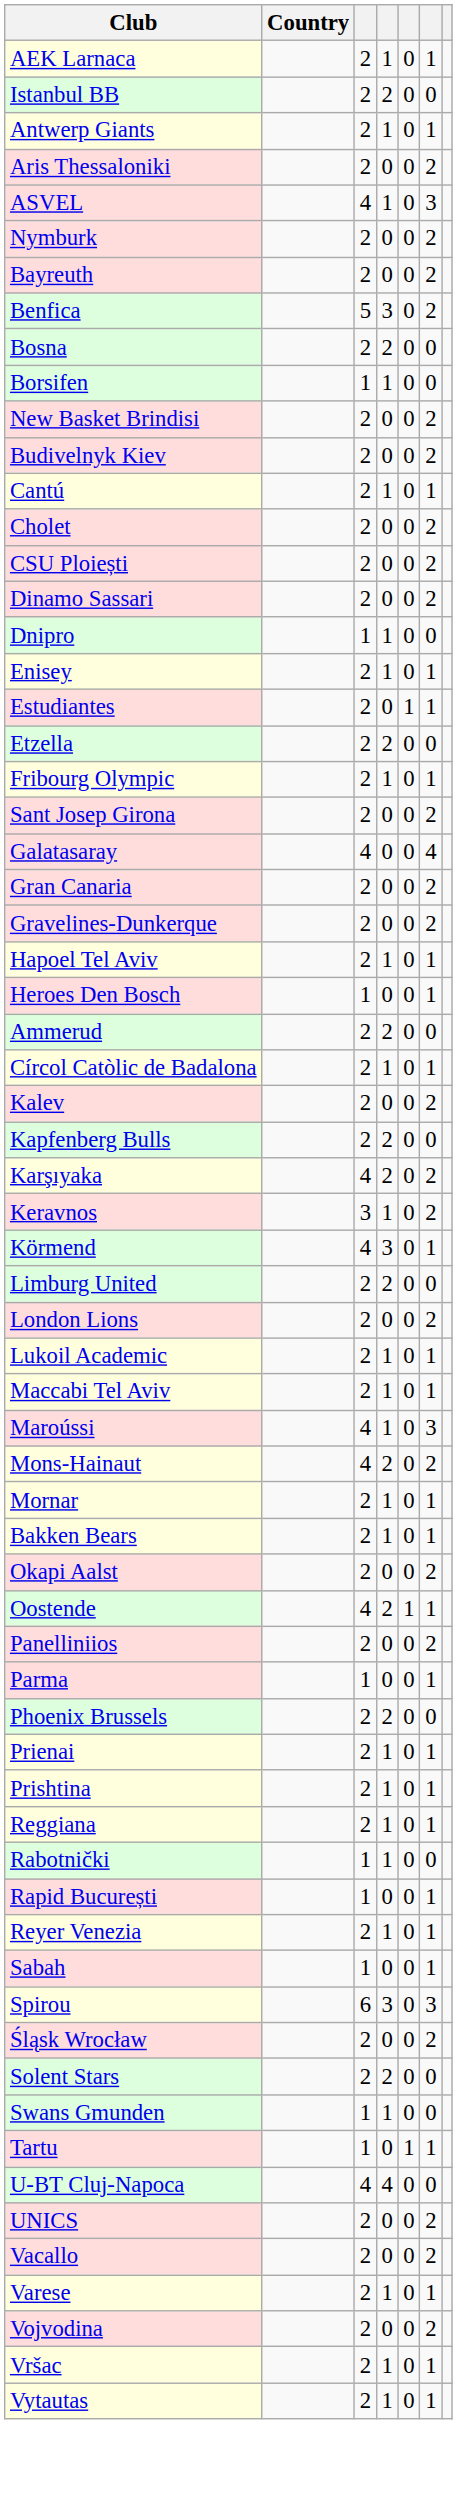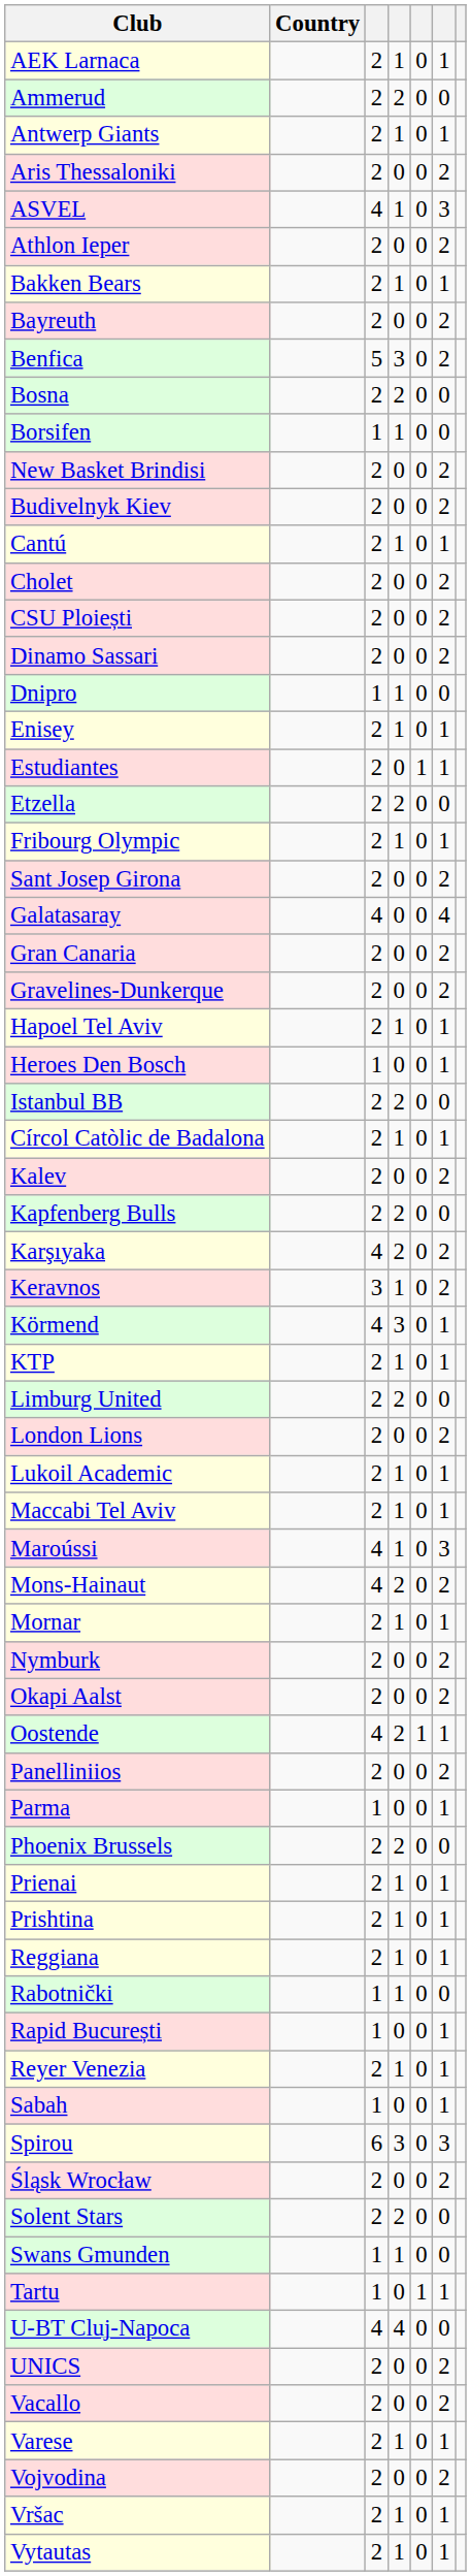 <table class="wikitable sortable" style="text-align:center">
 <tr>
 <th>Club</th>
 <th>Country</th>
 <th></th>
 <th></th>
 <th></th>
 <th></th>
 <th></th>
 </tr>
 <tr>
 <td style="background:#ffd;" align=left><a href='#'>AEK Larnaca</a></td>
 <td align=left></td>
 <td>2</td>
 <td>1</td>
 <td>0</td>
 <td>1</td>
 <td></td>
 </tr>
 <tr>
-<td style="background:#dfd;" align=left><a href='#'>Istanbul BB</a></td>
+<td style="background:#dfd;" align=left><a href='#'>Ammerud</a></td>
 <td align=left></td>
 <td>2</td>
 <td>2</td>
 <td>0</td>
 <td>0</td>
 <td></td>
 </tr>
 <tr>
 <td style="background:#ffd;" align=left><a href='#'>Antwerp Giants</a></td>
 <td align=left></td>
 <td>2</td>
 <td>1</td>
 <td>0</td>
 <td>1</td>
 <td></td>
 </tr>
 <tr>
 <td style="background:#fdd;" align=left><a href='#'>Aris Thessaloniki</a></td>
 <td align=left></td>
 <td>2</td>
 <td>0</td>
 <td>0</td>
 <td>2</td>
 <td></td>
 </tr>
 <tr>
 <td style="background:#fdd;" align=left><a href='#'>ASVEL</a></td>
 <td align=left></td>
 <td>4</td>
 <td>1</td>
 <td>0</td>
 <td>3</td>
 <td></td>
 </tr>
 <tr>
-<td style="background:#fdd;" align=left><a href='#'>Nymburk</a></td>
+<td style="background:#fdd;" align=left><a href='#'>Athlon Ieper</a></td>
 <td align=left></td>
 <td>2</td>
 <td>0</td>
 <td>0</td>
 <td>2</td>
+<td></td>
+</tr>
+<tr>
+<td style="background:#ffd;" align=left><a href='#'>Bakken Bears</a></td>
+<td align=left></td>
+<td>2</td>
+<td>1</td>
+<td>0</td>
+<td>1</td>
 <td></td>
 </tr>
 <tr>
 <td style="background:#fdd;" align=left><a href='#'>Bayreuth</a></td>
 <td align=left></td>
 <td>2</td>
 <td>0</td>
 <td>0</td>
 <td>2</td>
 <td></td>
 </tr>
 <tr>
 <td style="background:#dfd;" align=left><a href='#'>Benfica</a></td>
 <td align=left></td>
 <td>5</td>
 <td>3</td>
 <td>0</td>
 <td>2</td>
 <td></td>
 </tr>
 <tr>
 <td style="background:#dfd;" align=left><a href='#'>Bosna</a></td>
 <td align=left></td>
 <td>2</td>
 <td>2</td>
 <td>0</td>
 <td>0</td>
 <td></td>
 </tr>
 <tr>
 <td style="background:#dfd;" align=left><a href='#'>Borsifen</a></td>
 <td align=left></td>
 <td>1</td>
 <td>1</td>
 <td>0</td>
 <td>0</td>
 <td></td>
 </tr>
 <tr>
 <td style="background:#fdd;" align=left><a href='#'>New Basket Brindisi</a></td>
 <td align=left></td>
 <td>2</td>
 <td>0</td>
 <td>0</td>
 <td>2</td>
 <td></td>
 </tr>
 <tr>
 <td style="background:#fdd;" align=left><a href='#'>Budivelnyk Kiev</a></td>
 <td align=left></td>
 <td>2</td>
 <td>0</td>
 <td>0</td>
 <td>2</td>
 <td></td>
 </tr>
 <tr>
 <td style="background:#ffd;" align=left><a href='#'>Cantú</a></td>
 <td align=left></td>
 <td>2</td>
 <td>1</td>
 <td>0</td>
 <td>1</td>
 <td></td>
 </tr>
 <tr>
 <td style="background:#fdd;" align=left><a href='#'>Cholet</a></td>
 <td align=left></td>
 <td>2</td>
 <td>0</td>
 <td>0</td>
 <td>2</td>
 <td></td>
 </tr>
 <tr>
 <td style="background:#fdd;" align=left><a href='#'>CSU Ploiești</a></td>
 <td align=left></td>
 <td>2</td>
 <td>0</td>
 <td>0</td>
 <td>2</td>
 <td></td>
 </tr>
 <tr>
 <td style="background:#fdd;" align=left><a href='#'>Dinamo Sassari</a></td>
 <td align=left></td>
 <td>2</td>
 <td>0</td>
 <td>0</td>
 <td>2</td>
 <td></td>
 </tr>
 <tr>
 <td style="background:#dfd;" align=left><a href='#'>Dnipro</a></td>
 <td align=left></td>
 <td>1</td>
 <td>1</td>
 <td>0</td>
 <td>0</td>
 <td></td>
 </tr>
 <tr>
 <td style="background:#ffd;" align=left><a href='#'>Enisey</a></td>
 <td align=left></td>
 <td>2</td>
 <td>1</td>
 <td>0</td>
 <td>1</td>
 <td></td>
 </tr>
 <tr>
 <td style="background:#fdd;" align=left><a href='#'>Estudiantes</a></td>
 <td align=left></td>
 <td>2</td>
 <td>0</td>
 <td>1</td>
 <td>1</td>
 <td></td>
 </tr>
 <tr>
 <td style="background:#dfd;" align=left><a href='#'>Etzella</a></td>
 <td align=left></td>
 <td>2</td>
 <td>2</td>
 <td>0</td>
 <td>0</td>
 <td></td>
 </tr>
 <tr>
 <td style="background:#ffd;" align=left><a href='#'>Fribourg Olympic</a></td>
 <td align=left></td>
 <td>2</td>
 <td>1</td>
 <td>0</td>
 <td>1</td>
 <td></td>
 </tr>
 <tr>
 <td style="background:#fdd;" align=left><a href='#'>Sant Josep Girona</a></td>
 <td align=left></td>
 <td>2</td>
 <td>0</td>
 <td>0</td>
 <td>2</td>
 <td></td>
 </tr>
 <tr>
 <td style="background:#fdd;" align=left><a href='#'>Galatasaray</a></td>
 <td align=left></td>
 <td>4</td>
 <td>0</td>
 <td>0</td>
 <td>4</td>
 <td></td>
 </tr>
 <tr>
 <td style="background:#fdd;" align=left><a href='#'>Gran Canaria</a></td>
 <td align=left></td>
 <td>2</td>
 <td>0</td>
 <td>0</td>
 <td>2</td>
 <td></td>
 </tr>
 <tr>
 <td style="background:#fdd;" align=left><a href='#'>Gravelines-Dunkerque</a></td>
 <td align=left></td>
 <td>2</td>
 <td>0</td>
 <td>0</td>
 <td>2</td>
 <td></td>
 </tr>
 <tr>
 <td style="background:#ffd;" align=left><a href='#'>Hapoel Tel Aviv</a></td>
 <td align=left></td>
 <td>2</td>
 <td>1</td>
 <td>0</td>
 <td>1</td>
 <td></td>
 </tr>
 <tr>
 <td style="background:#fdd;" align=left><a href='#'>Heroes Den Bosch</a></td>
 <td align=left></td>
 <td>1</td>
 <td>0</td>
 <td>0</td>
 <td>1</td>
 <td></td>
 </tr>
 <tr>
-<td style="background:#dfd;" align=left><a href='#'>Ammerud</a></td>
+<td style="background:#dfd;" align=left><a href='#'>Istanbul BB</a></td>
 <td align=left></td>
 <td>2</td>
 <td>2</td>
 <td>0</td>
 <td>0</td>
 <td></td>
 </tr>
 <tr>
 <td style="background:#ffd;" align=left><a href='#'>Círcol Catòlic de Badalona</a></td>
 <td align=left></td>
 <td>2</td>
 <td>1</td>
 <td>0</td>
 <td>1</td>
 <td></td>
 </tr>
 <tr>
 <td style="background:#fdd;" align=left><a href='#'>Kalev</a></td>
 <td align=left></td>
 <td>2</td>
 <td>0</td>
 <td>0</td>
 <td>2</td>
 <td></td>
 </tr>
 <tr>
 <td style="background:#dfd;" align=left><a href='#'>Kapfenberg Bulls</a></td>
 <td align=left></td>
 <td>2</td>
 <td>2</td>
 <td>0</td>
 <td>0</td>
 <td></td>
 </tr>
 <tr>
 <td style="background:#ffd;" align=left><a href='#'>Karşıyaka</a></td>
 <td align=left></td>
 <td>4</td>
 <td>2</td>
 <td>0</td>
 <td>2</td>
 <td></td>
 </tr>
 <tr>
 <td style="background:#fdd;" align=left><a href='#'>Keravnos</a></td>
 <td align=left></td>
 <td>3</td>
 <td>1</td>
 <td>0</td>
 <td>2</td>
 <td></td>
 </tr>
 <tr>
 <td style="background:#dfd;" align=left><a href='#'>Körmend</a></td>
 <td align=left></td>
 <td>4</td>
 <td>3</td>
+<td>0</td>
+<td>1</td>
+<td></td>
+</tr>
+<tr>
+<td style="background:#ffd;" align=left><a href='#'>KTP</a></td>
+<td align=left></td>
+<td>2</td>
+<td>1</td>
 <td>0</td>
 <td>1</td>
 <td></td>
 </tr>
 <tr>
 <td style="background:#dfd;" align=left><a href='#'>Limburg United</a></td>
 <td align=left></td>
 <td>2</td>
 <td>2</td>
 <td>0</td>
 <td>0</td>
 <td></td>
 </tr>
 <tr>
 <td style="background:#fdd;" align=left><a href='#'>London Lions</a></td>
 <td align=left></td>
 <td>2</td>
 <td>0</td>
 <td>0</td>
 <td>2</td>
 <td></td>
 </tr>
 <tr>
 <td style="background:#ffd;" align=left><a href='#'>Lukoil Academic</a></td>
 <td align=left></td>
 <td>2</td>
 <td>1</td>
 <td>0</td>
 <td>1</td>
 <td></td>
 </tr>
 <tr>
 <td style="background:#ffd;" align=left><a href='#'>Maccabi Tel Aviv</a></td>
 <td align=left></td>
 <td>2</td>
 <td>1</td>
 <td>0</td>
 <td>1</td>
 <td></td>
 </tr>
 <tr>
 <td style="background:#fdd;" align=left><a href='#'>Maroússi</a></td>
 <td align=left></td>
 <td>4</td>
 <td>1</td>
 <td>0</td>
 <td>3</td>
 <td></td>
 </tr>
 <tr>
 <td style="background:#ffd;" align=left><a href='#'>Mons-Hainaut</a></td>
 <td align=left></td>
 <td>4</td>
 <td>2</td>
 <td>0</td>
 <td>2</td>
 <td></td>
 </tr>
 <tr>
 <td style="background:#ffd;" align=left><a href='#'>Mornar</a></td>
 <td align=left></td>
 <td>2</td>
 <td>1</td>
 <td>0</td>
 <td>1</td>
 <td></td>
 </tr>
 <tr>
-<td style="background:#ffd;" align=left><a href='#'>Bakken Bears</a></td>
+<td style="background:#fdd;" align=left><a href='#'>Nymburk</a></td>
 <td align=left></td>
 <td>2</td>
-<td>1</td>
 <td>0</td>
-<td>1</td>
+<td>0</td>
+<td>2</td>
 <td></td>
 </tr>
 <tr>
 <td style="background:#fdd;" align=left><a href='#'>Okapi Aalst</a></td>
 <td align=left></td>
 <td>2</td>
 <td>0</td>
 <td>0</td>
 <td>2</td>
 <td></td>
 </tr>
 <tr>
 <td style="background:#dfd;" align=left><a href='#'>Oostende</a></td>
 <td align=left></td>
 <td>4</td>
 <td>2</td>
 <td>1</td>
 <td>1</td>
 <td></td>
 </tr>
 <tr>
 <td style="background:#fdd;" align=left><a href='#'>Panelliniios</a></td>
 <td align=left></td>
 <td>2</td>
 <td>0</td>
 <td>0</td>
 <td>2</td>
 <td></td>
 </tr>
 <tr>
 <td style="background:#fdd;" align=left><a href='#'>Parma</a></td>
 <td align=left></td>
 <td>1</td>
 <td>0</td>
 <td>0</td>
 <td>1</td>
 <td></td>
 </tr>
 <tr>
 <td style="background:#dfd;" align=left><a href='#'>Phoenix Brussels</a></td>
 <td align=left></td>
 <td>2</td>
 <td>2</td>
 <td>0</td>
 <td>0</td>
 <td></td>
 </tr>
 <tr>
 <td style="background:#ffd;" align=left><a href='#'>Prienai</a></td>
 <td align=left></td>
 <td>2</td>
 <td>1</td>
 <td>0</td>
 <td>1</td>
 <td></td>
 </tr>
 <tr>
 <td style="background:#ffd;" align=left><a href='#'>Prishtina</a></td>
 <td align=left></td>
 <td>2</td>
 <td>1</td>
 <td>0</td>
 <td>1</td>
 <td></td>
 </tr>
 <tr>
 <td style="background:#ffd;" align=left><a href='#'>Reggiana</a></td>
 <td align=left></td>
 <td>2</td>
 <td>1</td>
 <td>0</td>
 <td>1</td>
 <td></td>
 </tr>
 <tr>
 <td style="background:#dfd;" align=left><a href='#'>Rabotnički</a></td>
 <td align=left></td>
 <td>1</td>
 <td>1</td>
 <td>0</td>
 <td>0</td>
 <td></td>
 </tr>
 <tr>
 <td style="background:#fdd;" align=left><a href='#'>Rapid București</a></td>
 <td align=left></td>
 <td>1</td>
 <td>0</td>
 <td>0</td>
 <td>1</td>
 <td></td>
 </tr>
 <tr>
 <td style="background:#ffd;" align=left><a href='#'>Reyer Venezia</a></td>
 <td align=left></td>
 <td>2</td>
 <td>1</td>
 <td>0</td>
 <td>1</td>
 <td></td>
 </tr>
 <tr>
 <td style="background:#fdd;" align=left><a href='#'>Sabah</a></td>
 <td align=left></td>
 <td>1</td>
 <td>0</td>
 <td>0</td>
 <td>1</td>
 <td></td>
 </tr>
 <tr>
 <td style="background:#ffd;" align=left><a href='#'>Spirou</a></td>
 <td align=left></td>
 <td>6</td>
 <td>3</td>
 <td>0</td>
 <td>3</td>
 <td></td>
 </tr>
 <tr>
 <td style="background:#fdd;" align=left><a href='#'>Śląsk Wrocław</a></td>
 <td align=left></td>
 <td>2</td>
 <td>0</td>
 <td>0</td>
 <td>2</td>
 <td></td>
 </tr>
 <tr>
 <td style="background:#dfd;" align=left><a href='#'>Solent Stars</a></td>
 <td align=left></td>
 <td>2</td>
 <td>2</td>
 <td>0</td>
 <td>0</td>
 <td></td>
 </tr>
 <tr>
 <td style="background:#dfd;" align=left><a href='#'>Swans Gmunden</a></td>
 <td align=left></td>
 <td>1</td>
 <td>1</td>
 <td>0</td>
 <td>0</td>
 <td></td>
 </tr>
 <tr>
 <td style="background:#fdd;" align=left><a href='#'>Tartu</a></td>
 <td align=left></td>
 <td>1</td>
 <td>0</td>
 <td>1</td>
 <td>1</td>
 <td></td>
 </tr>
 <tr>
 <td style="background:#dfd;" align=left><a href='#'>U-BT Cluj-Napoca</a></td>
 <td align=left></td>
 <td>4</td>
 <td>4</td>
 <td>0</td>
 <td>0</td>
 <td></td>
 </tr>
 <tr>
 <td style="background:#fdd;" align=left><a href='#'>UNICS</a></td>
 <td align=left></td>
 <td>2</td>
 <td>0</td>
 <td>0</td>
 <td>2</td>
 <td></td>
 </tr>
 <tr>
 <td style="background:#fdd;" align=left><a href='#'>Vacallo</a></td>
 <td align=left></td>
 <td>2</td>
 <td>0</td>
 <td>0</td>
 <td>2</td>
 <td></td>
 </tr>
 <tr>
 <td style="background:#ffd;" align=left><a href='#'>Varese</a></td>
 <td align=left></td>
 <td>2</td>
 <td>1</td>
 <td>0</td>
 <td>1</td>
 <td></td>
 </tr>
 <tr>
 <td style="background:#fdd;" align=left><a href='#'>Vojvodina</a></td>
 <td align=left></td>
 <td>2</td>
 <td>0</td>
 <td>0</td>
 <td>2</td>
 <td></td>
 </tr>
 <tr>
 <td style="background:#ffd;" align=left><a href='#'>Vršac</a></td>
 <td align=left></td>
 <td>2</td>
 <td>1</td>
 <td>0</td>
 <td>1</td>
 <td></td>
 </tr>
 <tr>
 <td style="background:#ffd;" align=left><a href='#'>Vytautas</a></td>
 <td align=left></td>
 <td>2</td>
 <td>1</td>
 <td>0</td>
 <td>1</td>
 <td></td>
 </tr>
 </table>
